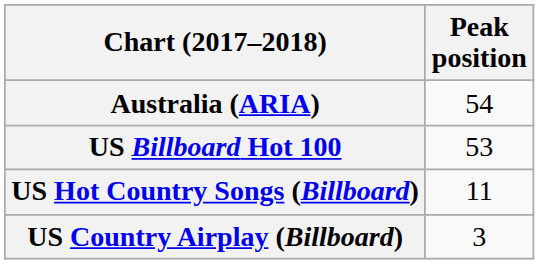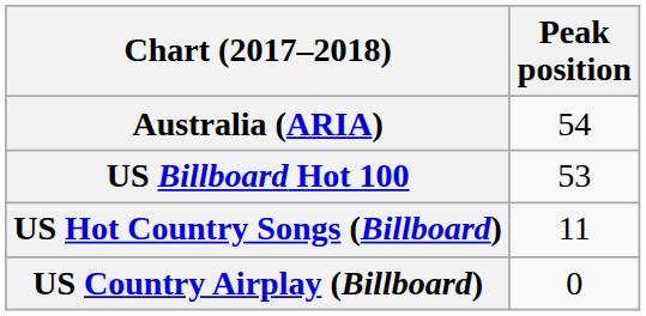 <table class="wikitable sortable plainrowheaders" style="text-align:center">
 <tr>
 <th>Chart (2017–2018)</th>
 <th>Peak<br>position</th>
 </tr>
 <tr>
 <th scope="row">Australia (<a href='#'>ARIA</a>)</th>
 <td>54</td>
 </tr>
 <tr>
 <th scope="row">US <a href='#'><em>Billboard</em> Hot 100</a></th>
 <td>53</td>
 </tr>
 <tr>
 <th scope="row">US <a href='#'>Hot Country Songs</a> (<em><a href='#'>Billboard</a></em>)</th>
 <td>11</td>
 </tr>
 <tr>
 <th scope="row">US <a href='#'>Country Airplay</a> (<em>Billboard</em>)</th>
-<td>3</td>
+<td>0</td>
 </tr>
 </table>
